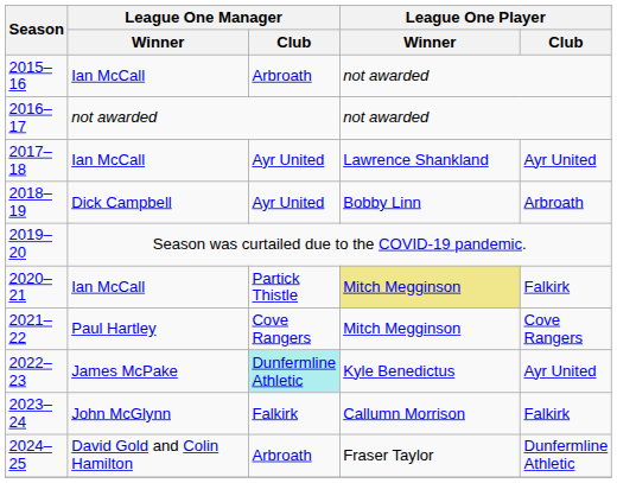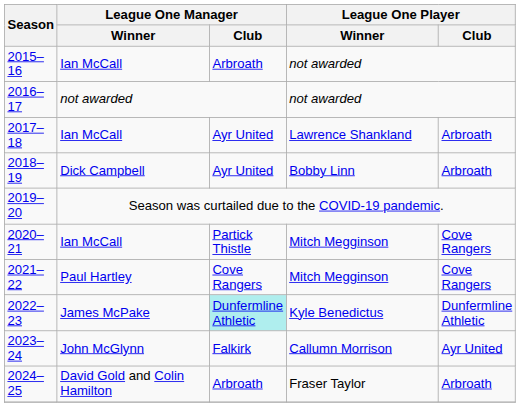 <table class="wikitable" style="text-align: left; width:100%;">
 <tr>
 <th rowspan="2" style="width:10%;">Season</th>
 <th colspan="2">League One Manager</th>
 <th colspan="2">League One Player</th>
 </tr>
 <tr>
 <th style="width:30%;">Winner</th>
 <th style="width:15%;">Club</th>
 <th style="width:30%;">Winner</th>
 <th style="width:15%;">Club</th>
 </tr>
 <tr>
 <td><a href='#'>2015–16</a></td>
 <td><a href='#'>Ian McCall</a></td>
 <td><a href='#'>Arbroath</a></td>
 <td colspan="2"><em>not awarded</em></td>
 </tr>
 <tr>
 <td><a href='#'>2016–17</a></td>
 <td colspan="2"><em>not awarded</em></td>
 <td colspan="2"><em>not awarded</em></td>
 </tr>
 <tr>
 <td><a href='#'>2017–18</a></td>
 <td><a href='#'>Ian McCall</a></td>
 <td><a href='#'>Ayr United</a></td>
 <td><a href='#'>Lawrence Shankland</a></td>
-<td><a href='#'>Ayr United</a></td>
+<td><a href='#'>Arbroath</a></td>
 </tr>
 <tr>
 <td><a href='#'>2018–19</a></td>
 <td><a href='#'>Dick Campbell</a></td>
 <td><a href='#'>Ayr United</a></td>
 <td><a href='#'>Bobby Linn</a></td>
 <td><a href='#'>Arbroath</a></td>
 </tr>
 <tr>
 <td><a href='#'>2019–20</a></td>
 <td align="center" colspan="9">Season was curtailed due to the <a href='#'>COVID-19 pandemic</a>.</td>
 </tr>
 <tr>
 <td><a href='#'>2020–21</a></td>
 <td><a href='#'>Ian McCall</a></td>
 <td><a href='#'>Partick Thistle</a></td>
-<td style="background: khaki;"><a href='#'>Mitch Megginson</a></td>
-<td><a href='#'>Falkirk</a></td>
+<td><a href='#'>Mitch Megginson</a></td>
+<td><a href='#'>Cove Rangers</a></td>
 </tr>
 <tr>
 <td><a href='#'>2021–22</a></td>
 <td><a href='#'>Paul Hartley</a></td>
 <td><a href='#'>Cove Rangers</a></td>
 <td><a href='#'>Mitch Megginson</a></td>
 <td><a href='#'>Cove Rangers</a></td>
 </tr>
 <tr>
 <td><a href='#'>2022–23</a></td>
 <td><a href='#'>James McPake</a></td>
 <td style="background: paleturquoise;"><a href='#'>Dunfermline Athletic</a></td>
 <td><a href='#'>Kyle Benedictus</a></td>
-<td><a href='#'>Ayr United</a></td>
+<td><a href='#'>Dunfermline Athletic</a></td>
 </tr>
 <tr>
 <td><a href='#'>2023–24</a></td>
 <td><a href='#'>John McGlynn</a></td>
 <td><a href='#'>Falkirk</a></td>
 <td><a href='#'>Callumn Morrison</a></td>
-<td><a href='#'>Falkirk</a></td>
+<td><a href='#'>Ayr United</a></td>
 </tr>
 <tr>
 <td><a href='#'>2024–25</a></td>
 <td><a href='#'>David Gold</a> and <a href='#'>Colin Hamilton</a></td>
 <td><a href='#'>Arbroath</a></td>
 <td>Fraser Taylor</td>
-<td><a href='#'>Dunfermline Athletic</a></td>
+<td><a href='#'>Arbroath</a></td>
 </tr>
 <tr>
 </tr>
 </table>
